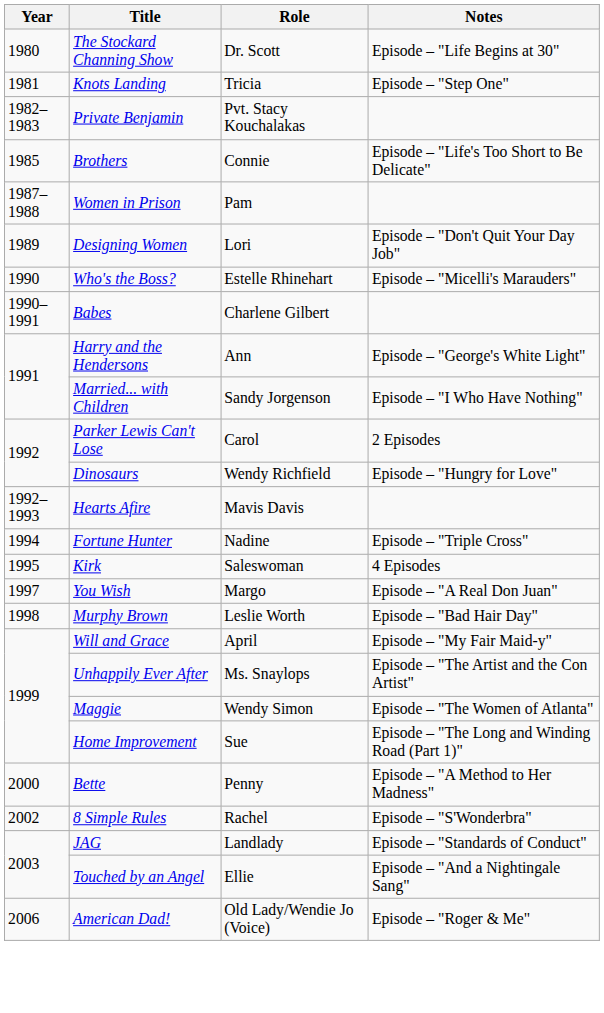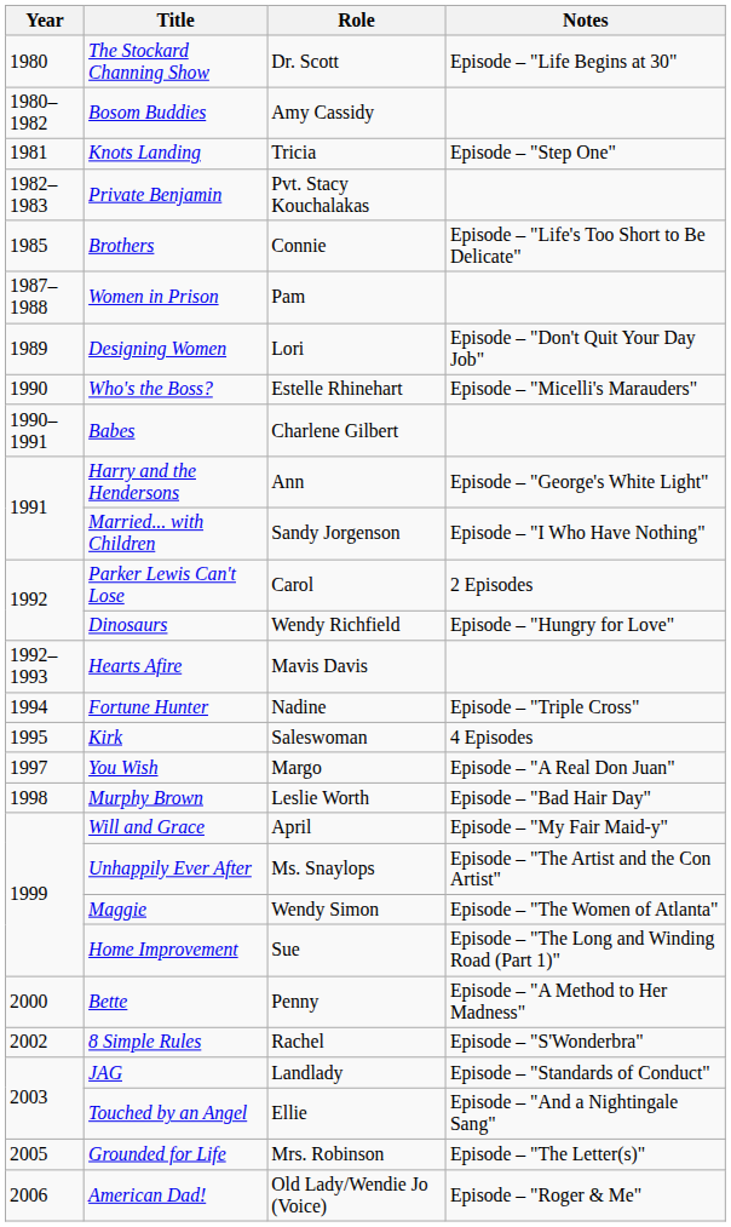 <table class="wikitable sortable">
 <tr>
 <th>Year</th>
 <th>Title</th>
 <th>Role</th>
 <th class="unsortable">Notes</th>
 </tr>
 <tr>
 <td>1980</td>
 <td><em><a href='#'>The Stockard Channing Show</a></em></td>
 <td>Dr. Scott</td>
 <td>Episode – "Life Begins at 30"</td>
+</tr>
+<tr>
+<td>1980–1982</td>
+<td><em><a href='#'>Bosom Buddies</a></em></td>
+<td>Amy Cassidy</td>
+<td></td>
 </tr>
 <tr>
 <td>1981</td>
 <td><em><a href='#'>Knots Landing</a></em></td>
 <td>Tricia</td>
 <td>Episode – "Step One"</td>
 </tr>
 <tr>
 <td>1982–1983</td>
 <td><em><a href='#'>Private Benjamin</a></em></td>
 <td>Pvt. Stacy Kouchalakas</td>
 <td></td>
 </tr>
 <tr>
 <td>1985</td>
 <td><em><a href='#'>Brothers</a></em></td>
 <td>Connie</td>
 <td>Episode – "Life's Too Short to Be Delicate"</td>
 </tr>
 <tr>
 <td>1987–1988</td>
 <td><em><a href='#'>Women in Prison</a></em></td>
 <td>Pam</td>
 <td></td>
 </tr>
 <tr>
 <td>1989</td>
 <td><em><a href='#'>Designing Women</a></em></td>
 <td>Lori</td>
 <td>Episode – "Don't Quit Your Day Job"</td>
 </tr>
 <tr>
 <td>1990</td>
 <td><em><a href='#'>Who's the Boss?</a></em></td>
 <td>Estelle Rhinehart</td>
 <td>Episode – "Micelli's Marauders"</td>
 </tr>
 <tr>
 <td>1990–1991</td>
 <td><em><a href='#'>Babes</a></em></td>
 <td>Charlene Gilbert</td>
 <td></td>
 </tr>
 <tr>
 <td rowspan=2>1991</td>
 <td><em><a href='#'>Harry and the Hendersons</a></em></td>
 <td>Ann</td>
 <td>Episode – "George's White Light"</td>
 </tr>
 <tr>
 <td><em><a href='#'>Married... with Children</a></em></td>
 <td>Sandy Jorgenson</td>
 <td>Episode – "I Who Have Nothing"</td>
 </tr>
 <tr>
 <td rowspan=2>1992</td>
 <td><em><a href='#'>Parker Lewis Can't Lose</a></em></td>
 <td>Carol</td>
 <td>2 Episodes</td>
 </tr>
 <tr>
 <td><em><a href='#'>Dinosaurs</a></em></td>
 <td>Wendy Richfield</td>
 <td>Episode – "Hungry for Love"</td>
 </tr>
 <tr>
 <td>1992–1993</td>
 <td><em><a href='#'>Hearts Afire</a></em></td>
 <td>Mavis Davis</td>
 <td></td>
 </tr>
 <tr>
 <td>1994</td>
 <td><em><a href='#'>Fortune Hunter</a></em></td>
 <td>Nadine</td>
 <td>Episode – "Triple Cross"</td>
 </tr>
 <tr>
 <td>1995</td>
 <td><em><a href='#'>Kirk</a></em></td>
 <td>Saleswoman</td>
 <td>4 Episodes</td>
 </tr>
 <tr>
 <td>1997</td>
 <td><em><a href='#'>You Wish</a></em></td>
 <td>Margo</td>
 <td>Episode – "A Real Don Juan"</td>
 </tr>
 <tr>
 <td>1998</td>
 <td><em><a href='#'>Murphy Brown</a></em></td>
 <td>Leslie Worth</td>
 <td>Episode – "Bad Hair Day"</td>
 </tr>
 <tr>
 <td rowspan=4>1999</td>
 <td><em><a href='#'>Will and Grace</a></em></td>
 <td>April</td>
 <td>Episode – "My Fair Maid-y"</td>
 </tr>
 <tr>
 <td><em><a href='#'>Unhappily Ever After</a></em></td>
 <td>Ms. Snaylops</td>
 <td>Episode – "The Artist and the Con Artist"</td>
 </tr>
 <tr>
 <td><em><a href='#'>Maggie</a></em></td>
 <td>Wendy Simon</td>
 <td>Episode – "The Women of Atlanta"</td>
 </tr>
 <tr>
 <td><em><a href='#'>Home Improvement</a></em></td>
 <td>Sue</td>
 <td>Episode – "The Long and Winding Road (Part 1)"</td>
 </tr>
 <tr>
 <td>2000</td>
 <td><em><a href='#'>Bette</a></em></td>
 <td>Penny</td>
 <td>Episode – "A Method to Her Madness"</td>
 </tr>
 <tr>
 <td>2002</td>
 <td><em><a href='#'>8 Simple Rules</a></em></td>
 <td>Rachel</td>
 <td>Episode – "S'Wonderbra"</td>
 </tr>
 <tr>
 <td rowspan=2>2003</td>
 <td><em><a href='#'>JAG</a></em></td>
 <td>Landlady</td>
 <td>Episode – "Standards of Conduct"</td>
 </tr>
 <tr>
 <td><em><a href='#'>Touched by an Angel</a></em></td>
 <td>Ellie</td>
 <td>Episode – "And a Nightingale Sang"</td>
 </tr>
 <tr>
+<td>2005</td>
+<td><em><a href='#'>Grounded for Life</a></em></td>
+<td>Mrs. Robinson</td>
+<td>Episode – "The Letter(s)"</td>
+</tr>
+<tr>
 <td>2006</td>
 <td><em><a href='#'>American Dad!</a></em></td>
 <td>Old Lady/Wendie Jo (Voice)</td>
 <td>Episode – "Roger & Me"</td>
 </tr>
 </table>
